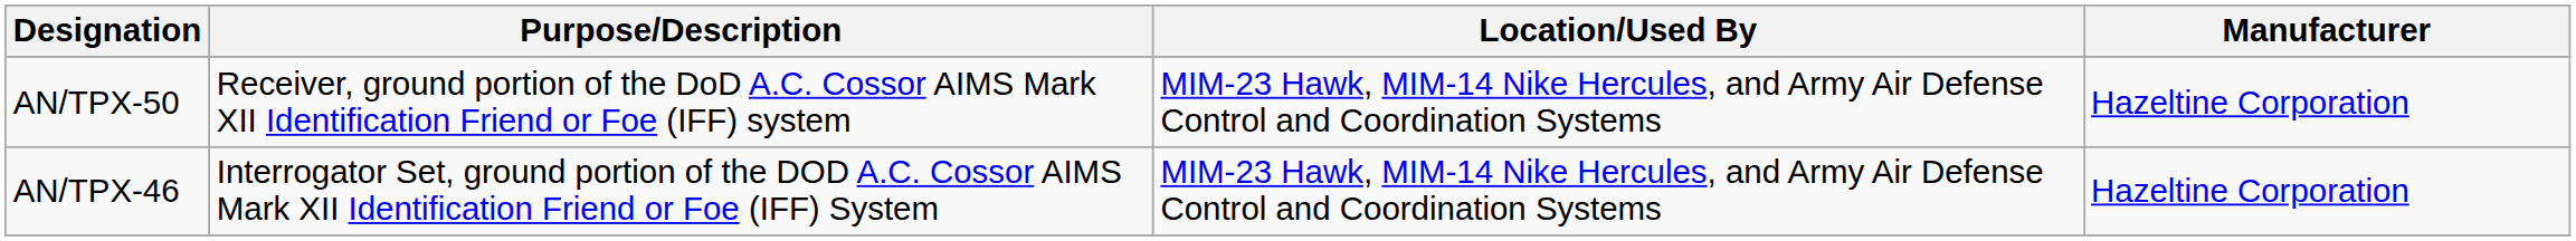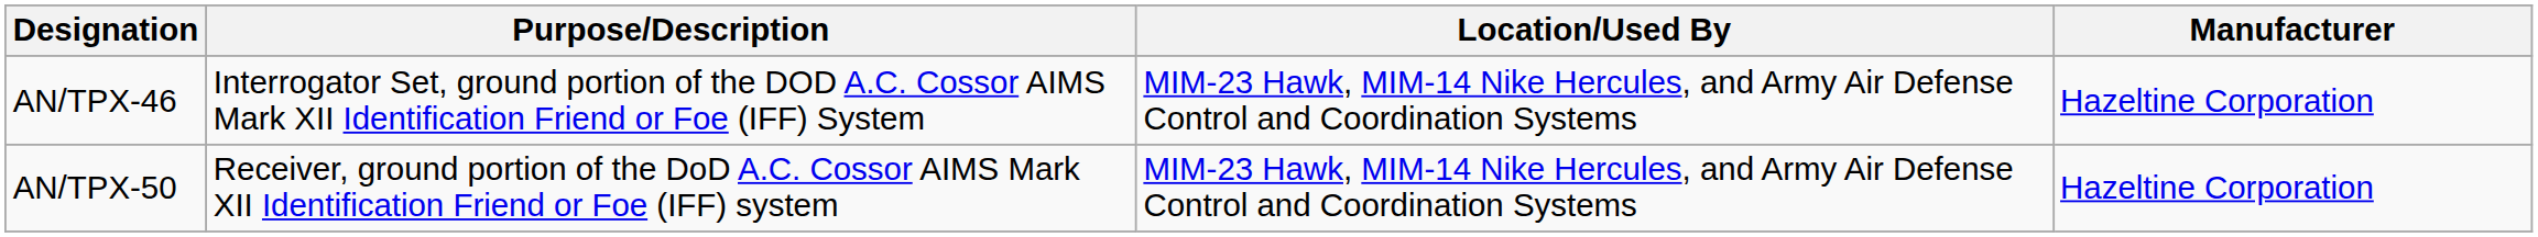 <table class="wikitable sortable">
 <tr>
 <th scope="col">Designation</th>
 <th scope="col" style="width: 500px;">Purpose/Description</th>
 <th scope="col" style="width: 500px;">Location/Used By</th>
 <th scope="col" style="width: 250px;">Manufacturer</th>
 </tr>
 <tr>
+<td>AN/TPX-46</td>
+<td>Interrogator Set, ground portion of the DOD <a href='#'>A.C. Cossor</a> AIMS Mark XII <a href='#'>Identification Friend or Foe</a> (IFF) System</td>
+<td><a href='#'>MIM-23 Hawk</a>, <a href='#'>MIM-14 Nike Hercules</a>, and Army Air Defense Control and Coordination Systems</td>
+<td><a href='#'>Hazeltine Corporation</a></td>
+</tr>
+<tr>
 <td>AN/TPX-50</td>
 <td>Receiver, ground portion of the DoD <a href='#'>A.C. Cossor</a> AIMS Mark XII <a href='#'>Identification Friend or Foe</a> (IFF) system</td>
 <td><a href='#'>MIM-23 Hawk</a>, <a href='#'>MIM-14 Nike Hercules</a>, and Army Air Defense Control and Coordination Systems</td>
 <td><a href='#'>Hazeltine Corporation</a></td>
 </tr>
-<tr>
-<td>AN/TPX-46</td>
-<td>Interrogator Set, ground portion of the DOD <a href='#'>A.C. Cossor</a> AIMS Mark XII <a href='#'>Identification Friend or Foe</a> (IFF) System</td>
-<td><a href='#'>MIM-23 Hawk</a>, <a href='#'>MIM-14 Nike Hercules</a>, and Army Air Defense Control and Coordination Systems</td>
-<td><a href='#'>Hazeltine Corporation</a></td>
-</tr>
 </table>
